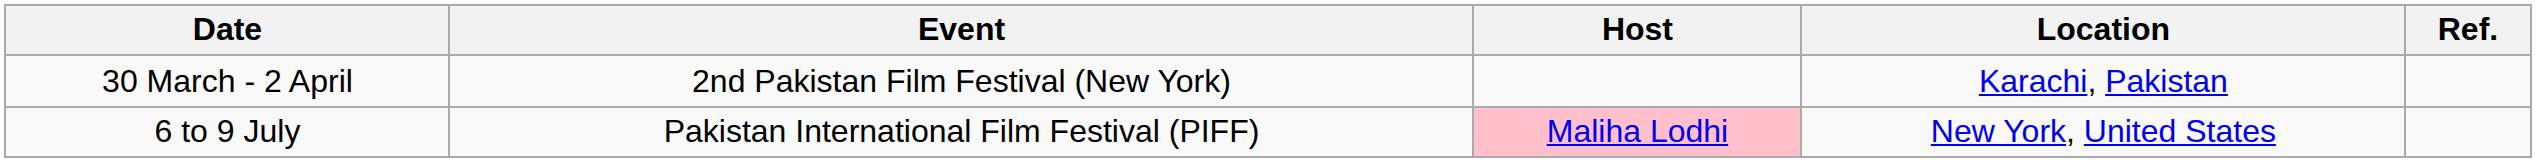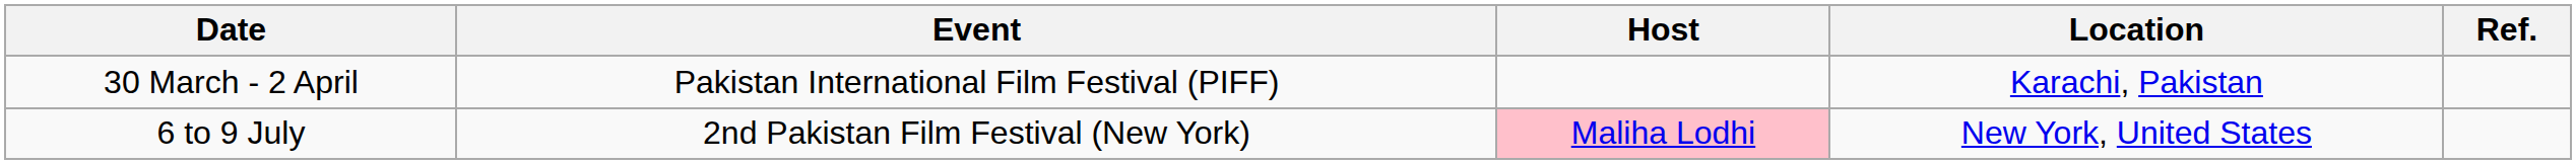 <table class="wikitable sortable" style="text-align: center; width: 100%; margin: 1em auto 1em auto;">
 <tr>
 <th>Date</th>
 <th>Event</th>
 <th>Host</th>
 <th>Location</th>
 <th>Ref.</th>
 </tr>
 <tr>
 <td>30 March - 2 April</td>
-<td>2nd Pakistan Film Festival (New York)</td>
+<td>Pakistan International Film Festival (PIFF)</td>
 <td></td>
 <td><a href='#'>Karachi</a>, <a href='#'>Pakistan</a></td>
 <td></td>
 </tr>
 <tr>
 <td>6 to 9 July</td>
-<td>Pakistan International Film Festival (PIFF)</td>
+<td>2nd Pakistan Film Festival (New York)</td>
 <td style="background: pink;"><a href='#'>Maliha Lodhi</a></td>
 <td><a href='#'>New York</a>, <a href='#'>United States</a></td>
 <td></td>
 </tr>
 </table>
